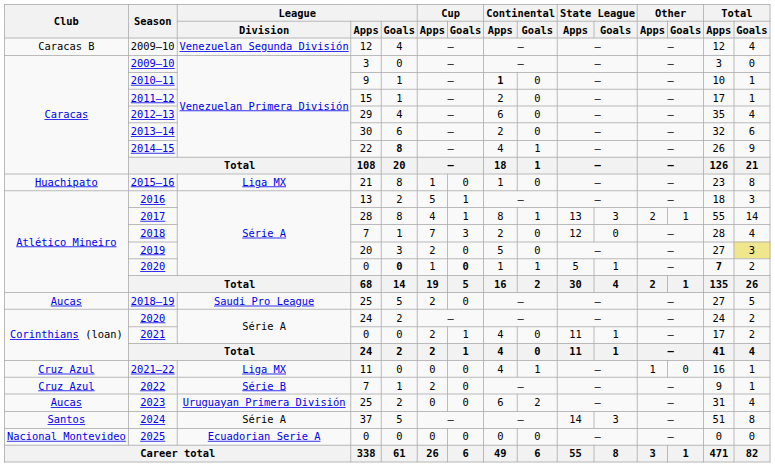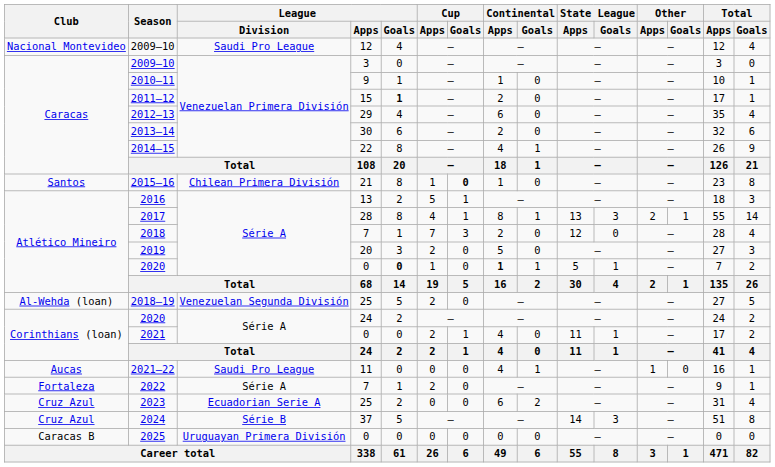 <table class="wikitable" style="text-align: center;">
 <tr>
 <th rowspan="2">Club</th>
 <th rowspan="2">Season</th>
 <th colspan="3">League</th>
 <th colspan="2">Cup</th>
 <th colspan="2">Continental</th>
 <th colspan="2">State League</th>
 <th colspan="2">Other</th>
 <th colspan="2">Total</th>
 </tr>
 <tr>
 <th>Division</th>
 <th>Apps</th>
 <th>Goals</th>
 <th>Apps</th>
 <th>Goals</th>
 <th>Apps</th>
 <th>Goals</th>
 <th>Apps</th>
 <th>Goals</th>
 <th>Apps</th>
 <th>Goals</th>
 <th>Apps</th>
 <th>Goals</th>
 </tr>
 <tr>
-<td>Caracas B</td>
+<td><a href='#'>Nacional Montevideo</a></td>
 <td>2009–10</td>
-<td><a href='#'>Venezuelan Segunda División</a></td>
+<td><a href='#'>Saudi Pro League</a></td>
 <td>12</td>
 <td>4</td>
 <td colspan="2">—</td>
 <td colspan="2">—</td>
 <td colspan="2">—</td>
 <td colspan="2">—</td>
 <td>12</td>
 <td>4</td>
 </tr>
 <tr>
 <td rowspan="7"><a href='#'>Caracas</a></td>
 <td><a href='#'>2009–10</a></td>
 <td rowspan="6"><a href='#'>Venezuelan Primera División</a></td>
 <td>3</td>
 <td>0</td>
 <td colspan="2">—</td>
 <td colspan="2">—</td>
 <td colspan="2">—</td>
 <td colspan="2">—</td>
 <td>3</td>
 <td>0</td>
 </tr>
 <tr>
 <td><a href='#'>2010–11</a></td>
 <td>9</td>
 <td>1</td>
 <td colspan="2">—</td>
-<td><strong>1</strong></td>
+<td>1</td>
 <td>0</td>
 <td colspan="2">—</td>
 <td colspan="2">—</td>
 <td>10</td>
 <td>1</td>
 </tr>
 <tr>
 <td><a href='#'>2011–12</a></td>
 <td>15</td>
-<td>1</td>
+<td><strong>1</strong></td>
 <td colspan="2">—</td>
 <td>2</td>
 <td>0</td>
 <td colspan="2">—</td>
 <td colspan="2">—</td>
 <td>17</td>
 <td>1</td>
 </tr>
 <tr>
 <td><a href='#'>2012–13</a></td>
 <td>29</td>
 <td>4</td>
 <td colspan="2">—</td>
 <td>6</td>
 <td>0</td>
 <td colspan="2">—</td>
 <td colspan="2">—</td>
 <td>35</td>
 <td>4</td>
 </tr>
 <tr>
 <td><a href='#'>2013–14</a></td>
 <td>30</td>
 <td>6</td>
 <td colspan="2">—</td>
 <td>2</td>
 <td>0</td>
 <td colspan="2">—</td>
 <td colspan="2">—</td>
 <td>32</td>
 <td>6</td>
 </tr>
 <tr>
 <td><a href='#'>2014–15</a></td>
 <td>22</td>
-<td><strong>8</strong></td>
+<td>8</td>
 <td colspan="2">—</td>
 <td>4</td>
 <td>1</td>
 <td colspan="2">—</td>
 <td colspan="2">—</td>
 <td>26</td>
 <td>9</td>
 </tr>
 <tr>
 <th colspan="2">Total</th>
 <th>108</th>
 <th>20</th>
 <th colspan="2">—</th>
 <th>18</th>
 <th>1</th>
 <th colspan="2">—</th>
 <th colspan="2">—</th>
 <th>126</th>
 <th>21</th>
 </tr>
 <tr>
-<td><a href='#'>Huachipato</a></td>
+<td><a href='#'>Santos</a></td>
 <td><a href='#'>2015–16</a></td>
-<td><a href='#'>Liga MX</a></td>
+<td><a href='#'>Chilean Primera División</a></td>
 <td>21</td>
 <td>8</td>
 <td>1</td>
-<td>0</td>
+<td><strong>0</strong></td>
 <td>1</td>
 <td>0</td>
 <td colspan="2">—</td>
 <td colspan="2">—</td>
 <td>23</td>
 <td>8</td>
 </tr>
 <tr>
 <td rowspan="6"><a href='#'>Atlético Mineiro</a></td>
 <td><a href='#'>2016</a></td>
 <td rowspan="5"><a href='#'>Série A</a></td>
 <td>13</td>
 <td>2</td>
 <td>5</td>
 <td>1</td>
 <td colspan="2">—</td>
 <td colspan="2">—</td>
 <td colspan="2">—</td>
 <td>18</td>
 <td>3</td>
 </tr>
 <tr>
 <td><a href='#'>2017</a></td>
 <td>28</td>
 <td>8</td>
 <td>4</td>
 <td>1</td>
 <td>8</td>
 <td>1</td>
 <td>13</td>
 <td>3</td>
 <td>2</td>
 <td>1</td>
 <td>55</td>
 <td>14</td>
 </tr>
 <tr>
 <td><a href='#'>2018</a></td>
 <td>7</td>
 <td>1</td>
 <td>7</td>
 <td>3</td>
 <td>2</td>
 <td>0</td>
 <td>12</td>
 <td>0</td>
 <td colspan="2">—</td>
 <td>28</td>
 <td>4</td>
 </tr>
 <tr>
 <td><a href='#'>2019</a></td>
 <td>20</td>
 <td>3</td>
 <td>2</td>
 <td>0</td>
 <td>5</td>
 <td>0</td>
 <td colspan="2">—</td>
 <td colspan="2">—</td>
 <td>27</td>
-<td style="background: khaki;">3</td>
+<td>3</td>
 </tr>
 <tr>
 <td><a href='#'>2020</a></td>
 <td>0</td>
 <td><strong>0</strong></td>
 <td>1</td>
-<td><strong>0</strong></td>
-<td>1</td>
+<td>0</td>
+<td><strong>1</strong></td>
 <td>1</td>
 <td>5</td>
 <td>1</td>
 <td colspan="2">—</td>
-<td><strong>7</strong></td>
+<td>7</td>
 <td>2</td>
 </tr>
 <tr>
 <th colspan="2">Total</th>
 <th>68</th>
 <th>14</th>
 <th>19</th>
 <th>5</th>
 <th>16</th>
 <th>2</th>
 <th>30</th>
 <th>4</th>
 <th>2</th>
 <th>1</th>
 <th>135</th>
 <th>26</th>
 </tr>
 <tr>
-<td><a href='#'>Aucas</a></td>
+<td><a href='#'>Al-Wehda</a> (loan)</td>
 <td><a href='#'>2018–19</a></td>
-<td><a href='#'>Saudi Pro League</a></td>
+<td><a href='#'>Venezuelan Segunda División</a></td>
 <td>25</td>
 <td>5</td>
 <td>2</td>
 <td>0</td>
 <td colspan="2">—</td>
 <td colspan="2">—</td>
 <td colspan="2">—</td>
 <td>27</td>
 <td>5</td>
 </tr>
 <tr>
 <td rowspan="3"><a href='#'>Corinthians</a> (loan)</td>
 <td><a href='#'>2020</a></td>
 <td rowspan="2">Série A</td>
 <td>24</td>
 <td>2</td>
 <td colspan="2">—</td>
 <td colspan="2">—</td>
 <td colspan="2">—</td>
 <td colspan="2">—</td>
 <td>24</td>
 <td>2</td>
 </tr>
 <tr>
 <td><a href='#'>2021</a></td>
 <td>0</td>
 <td>0</td>
 <td>2</td>
 <td>1</td>
 <td>4</td>
 <td>0</td>
 <td>11</td>
 <td>1</td>
 <td colspan="2">—</td>
 <td>17</td>
 <td>2</td>
 </tr>
 <tr>
 <th colspan="2">Total</th>
 <th>24</th>
 <th>2</th>
 <th>2</th>
 <th>1</th>
 <th>4</th>
 <th>0</th>
 <th>11</th>
 <th>1</th>
 <th colspan="2">—</th>
 <th>41</th>
 <th>4</th>
 </tr>
 <tr>
-<td><a href='#'>Cruz Azul</a></td>
+<td><a href='#'>Aucas</a></td>
 <td><a href='#'>2021–22</a></td>
-<td><a href='#'>Liga MX</a></td>
+<td><a href='#'>Saudi Pro League</a></td>
 <td>11</td>
 <td>0</td>
 <td>0</td>
 <td>0</td>
 <td>4</td>
 <td>1</td>
 <td colspan="2">—</td>
 <td>1</td>
 <td>0</td>
 <td>16</td>
 <td>1</td>
 </tr>
 <tr>
-<td><a href='#'>Cruz Azul</a></td>
+<td><a href='#'>Fortaleza</a></td>
 <td><a href='#'>2022</a></td>
-<td><a href='#'>Série B</a></td>
+<td>Série A</td>
 <td>7</td>
 <td>1</td>
 <td>2</td>
 <td>0</td>
 <td colspan="2">—</td>
 <td colspan="2">—</td>
 <td colspan="2">—</td>
 <td>9</td>
 <td>1</td>
 </tr>
 <tr>
-<td><a href='#'>Aucas</a></td>
+<td><a href='#'>Cruz Azul</a></td>
 <td><a href='#'>2023</a></td>
-<td><a href='#'>Uruguayan Primera División</a></td>
+<td><a href='#'>Ecuadorian Serie A</a></td>
 <td>25</td>
 <td>2</td>
 <td>0</td>
 <td>0</td>
 <td>6</td>
 <td>2</td>
 <td colspan="2">—</td>
 <td colspan="2">—</td>
 <td>31</td>
 <td>4</td>
 </tr>
 <tr>
-<td><a href='#'>Santos</a></td>
+<td><a href='#'>Cruz Azul</a></td>
 <td><a href='#'>2024</a></td>
-<td>Série A</td>
+<td><a href='#'>Série B</a></td>
 <td>37</td>
 <td>5</td>
 <td colspan="2">—</td>
 <td colspan="2">—</td>
 <td>14</td>
 <td>3</td>
 <td colspan="2">—</td>
 <td>51</td>
 <td>8</td>
 </tr>
 <tr>
-<td><a href='#'>Nacional Montevideo</a></td>
+<td>Caracas B</td>
 <td><a href='#'>2025</a></td>
-<td><a href='#'>Ecuadorian Serie A</a></td>
+<td><a href='#'>Uruguayan Primera División</a></td>
 <td>0</td>
 <td>0</td>
 <td>0</td>
 <td>0</td>
 <td>0</td>
 <td>0</td>
 <td colspan="2">—</td>
 <td colspan="2">—</td>
 <td>0</td>
 <td>0</td>
 </tr>
 <tr>
 <th colspan="3">Career total</th>
 <th>338</th>
 <th>61</th>
 <th>26</th>
 <th>6</th>
 <th>49</th>
 <th>6</th>
 <th>55</th>
 <th>8</th>
 <th>3</th>
 <th>1</th>
 <th>471</th>
 <th>82</th>
 </tr>
 </table>
